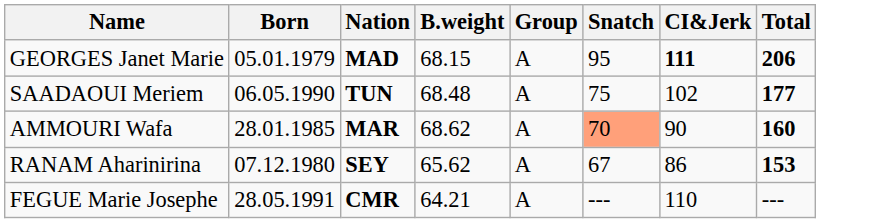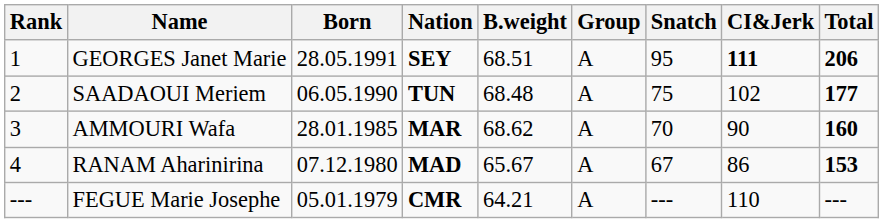 <table class="wikitable">
 <tr>
+<th>Rank</th>
 <th>Name</th>
 <th>Born</th>
 <th>Nation</th>
 <th>B.weight</th>
 <th>Group</th>
 <th>Snatch</th>
 <th>CI&Jerk</th>
 <th>Total</th>
 </tr>
 <tr>
+<td>1</td>
 <td>GEORGES Janet Marie</td>
-<td>05.01.1979</td>
-<td><strong>MAD</strong></td>
-<td>68.15</td>
+<td>28.05.1991</td>
+<td><strong>SEY</strong></td>
+<td>68.51</td>
 <td>A</td>
 <td>95</td>
 <td><strong>111</strong></td>
 <td><strong>206</strong></td>
 </tr>
 <tr>
+<td>2</td>
 <td>SAADAOUI Meriem</td>
 <td>06.05.1990</td>
 <td><strong>TUN</strong></td>
 <td>68.48</td>
 <td>A</td>
 <td>75</td>
 <td>102</td>
 <td><strong>177</strong></td>
 </tr>
 <tr>
+<td>3</td>
 <td>AMMOURI Wafa</td>
 <td>28.01.1985</td>
 <td><strong>MAR</strong></td>
 <td>68.62</td>
 <td>A</td>
-<td style="background: lightsalmon;">70</td>
+<td>70</td>
 <td>90</td>
 <td><strong>160</strong></td>
 </tr>
 <tr>
+<td>4</td>
 <td>RANAM Aharinirina</td>
 <td>07.12.1980</td>
-<td><strong>SEY</strong></td>
-<td>65.62</td>
+<td><strong>MAD</strong></td>
+<td>65.67</td>
 <td>A</td>
 <td>67</td>
 <td>86</td>
 <td><strong>153</strong></td>
 </tr>
 <tr>
+<td>---</td>
 <td>FEGUE Marie Josephe</td>
-<td>28.05.1991</td>
+<td>05.01.1979</td>
 <td><strong>CMR</strong></td>
 <td>64.21</td>
 <td>A</td>
 <td>---</td>
 <td>110</td>
 <td>---</td>
 </tr>
 </table>
